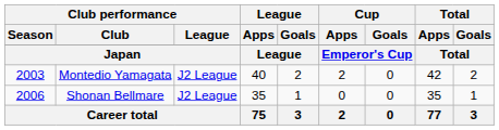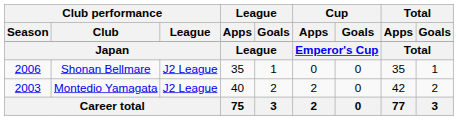 <table class="wikitable" style="text-align:center">
 <tr>
 <th colspan=3>Club performance</th>
 <th colspan=2>League</th>
 <th colspan=2>Cup</th>
 <th colspan=2>Total</th>
 </tr>
 <tr>
 <th>Season</th>
 <th>Club</th>
 <th>League</th>
 <th>Apps</th>
 <th>Goals</th>
 <th>Apps</th>
 <th>Goals</th>
 <th>Apps</th>
 <th>Goals</th>
 </tr>
 <tr>
 </tr>
 <tr>
 <th colspan=3>Japan</th>
 <th colspan=2>League</th>
 <th colspan=2><a href='#'>Emperor's Cup</a></th>
 <th colspan=2>Total</th>
 </tr>
 <tr>
+<td><a href='#'>2006</a></td>
+<td><a href='#'>Shonan Bellmare</a></td>
+<td><a href='#'>J2 League</a></td>
+<td>35</td>
+<td>1</td>
+<td>0</td>
+<td>0</td>
+<td>35</td>
+<td>1</td>
+</tr>
+<tr>
 <td><a href='#'>2003</a></td>
 <td><a href='#'>Montedio Yamagata</a></td>
 <td><a href='#'>J2 League</a></td>
 <td>40</td>
 <td>2</td>
 <td>2</td>
 <td>0</td>
 <td>42</td>
 <td>2</td>
 </tr>
 <tr>
-<td><a href='#'>2006</a></td>
-<td><a href='#'>Shonan Bellmare</a></td>
-<td><a href='#'>J2 League</a></td>
-<td>35</td>
-<td>1</td>
-<td>0</td>
-<td>0</td>
-<td>35</td>
-<td>1</td>
-</tr>
-<tr>
 <th colspan=3>Career total</th>
 <th>75</th>
 <th>3</th>
 <th>2</th>
 <th>0</th>
 <th>77</th>
 <th>3</th>
 </tr>
 </table>
